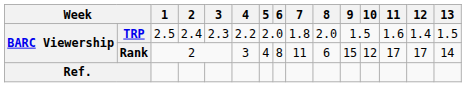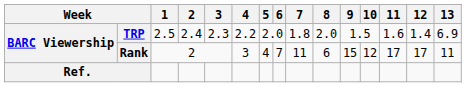 <table class="wikitable" style="text-align:center">
 <tr>
 <th colspan="2">Week</th>
 <th>1</th>
 <th>2</th>
 <th>3</th>
 <th>4</th>
 <th>5</th>
 <th>6</th>
 <th>7</th>
 <th>8</th>
 <th>9</th>
 <th>10</th>
 <th>11</th>
 <th>12</th>
 <th>13</th>
 </tr>
 <tr>
 <th rowspan="2"><a href='#'>BARC</a> Viewership</th>
 <th><a href='#'>TRP</a></th>
 <td>2.5</td>
 <td>2.4</td>
 <td>2.3</td>
 <td>2.2</td>
 <td colspan="2">2.0</td>
 <td>1.8</td>
 <td>2.0</td>
 <td colspan="2">1.5</td>
 <td>1.6</td>
 <td>1.4</td>
-<td>1.5</td>
+<td>6.9</td>
 </tr>
 <tr>
 <th>Rank</th>
 <td colspan=3>2</td>
 <td>3</td>
 <td>4</td>
-<td>8</td>
+<td>7</td>
 <td>11</td>
 <td>6</td>
 <td>15</td>
 <td>12</td>
 <td>17</td>
 <td>17</td>
-<td>14</td>
+<td>11</td>
 </tr>
 <tr>
 <th colspan="2">Ref.</th>
 <td></td>
 <td></td>
 <td></td>
 <td></td>
 <td></td>
 <td></td>
 <td></td>
 <td></td>
 <td></td>
 <td></td>
 <td></td>
 <td></td>
 <td></td>
 </tr>
 </table>
